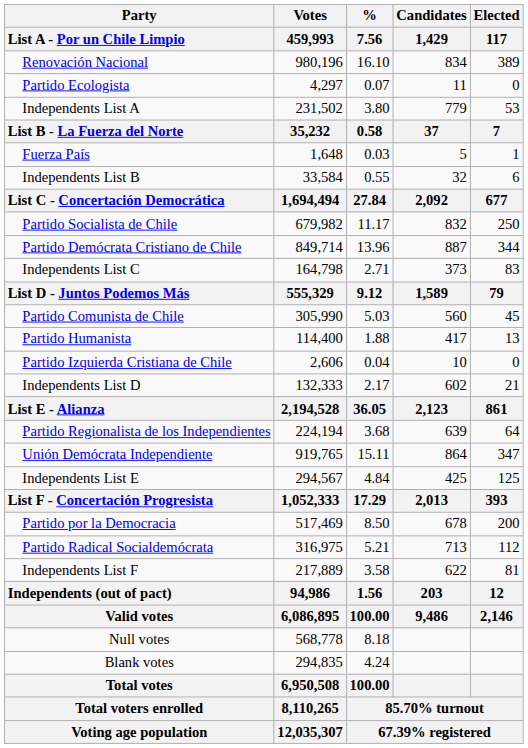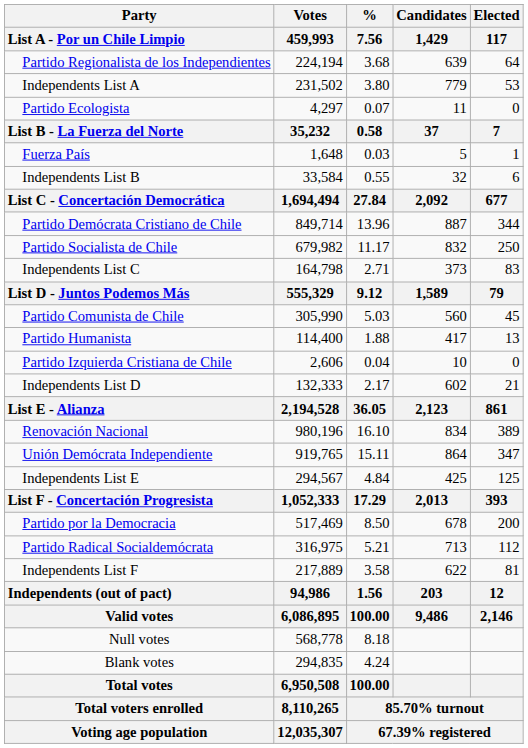 <table class="sortable wikitable" style="text-align: right">
 <tr>
 <th>Party</th>
 <th>Votes</th>
 <th>%</th>
 <th>Candidates</th>
 <th>Elected</th>
 </tr>
 <tr>
 <th style="text-align: left">List A - <a href='#'>Por un Chile Limpio</a></th>
 <th>459,993</th>
 <th>7.56</th>
 <th>1,429</th>
 <th>117</th>
 </tr>
 <tr>
-<td align="left">    <a href='#'>Renovación Nacional</a></td>
-<td>980,196</td>
-<td>16.10</td>
-<td>834</td>
-<td>389</td>
+<td align="left">    <a href='#'>Partido Regionalista de los Independientes</a></td>
+<td>224,194</td>
+<td>3.68</td>
+<td>639</td>
+<td>64</td>
+</tr>
+<tr>
+<td align="left">    Independents List A</td>
+<td>231,502</td>
+<td>3.80</td>
+<td>779</td>
+<td>53</td>
 </tr>
 <tr>
 <td align="left">    <a href='#'>Partido Ecologista</a></td>
 <td>4,297</td>
 <td>0.07</td>
 <td>11</td>
 <td>0</td>
-</tr>
-<tr>
-<td align="left">    Independents List A</td>
-<td>231,502</td>
-<td>3.80</td>
-<td>779</td>
-<td>53</td>
 </tr>
 <tr>
 <th style="text-align: left">List B - <a href='#'>La Fuerza del Norte</a></th>
 <th>35,232</th>
 <th>0.58</th>
 <th>37</th>
 <th>7</th>
 </tr>
 <tr>
 <td align="left">    <a href='#'>Fuerza País</a></td>
 <td>1,648</td>
 <td>0.03</td>
 <td>5</td>
 <td>1</td>
 </tr>
 <tr>
 <td align="left">    Independents List B</td>
 <td>33,584</td>
 <td>0.55</td>
 <td>32</td>
 <td>6</td>
 </tr>
 <tr>
 <th style="text-align: left">List C - <a href='#'>Concertación Democrática</a></th>
 <th>1,694,494</th>
 <th>27.84</th>
 <th>2,092</th>
 <th>677</th>
 </tr>
 <tr>
+<td align="left">    <a href='#'>Partido Demócrata Cristiano de Chile</a></td>
+<td>849,714</td>
+<td>13.96</td>
+<td>887</td>
+<td>344</td>
+</tr>
+<tr>
 <td align="left">    <a href='#'>Partido Socialista de Chile</a></td>
 <td>679,982</td>
 <td>11.17</td>
 <td>832</td>
 <td>250</td>
-</tr>
-<tr>
-<td align="left">    <a href='#'>Partido Demócrata Cristiano de Chile</a></td>
-<td>849,714</td>
-<td>13.96</td>
-<td>887</td>
-<td>344</td>
 </tr>
 <tr>
 <td align="left">    Independents List C</td>
 <td>164,798</td>
 <td>2.71</td>
 <td>373</td>
 <td>83</td>
 </tr>
 <tr>
 <th style="text-align: left">List D - <a href='#'>Juntos Podemos Más</a></th>
 <th>555,329</th>
 <th>9.12</th>
 <th>1,589</th>
 <th>79</th>
 </tr>
 <tr>
 <td align="left">    <a href='#'>Partido Comunista de Chile</a></td>
 <td>305,990</td>
 <td>5.03</td>
 <td>560</td>
 <td>45</td>
 </tr>
 <tr>
 <td align="left">    <a href='#'>Partido Humanista</a></td>
 <td>114,400</td>
 <td>1.88</td>
 <td>417</td>
 <td>13</td>
 </tr>
 <tr>
 <td align="left">    <a href='#'>Partido Izquierda Cristiana de Chile</a></td>
 <td>2,606</td>
 <td>0.04</td>
 <td>10</td>
 <td>0</td>
 </tr>
 <tr>
 <td align="left">    Independents List D</td>
 <td>132,333</td>
 <td>2.17</td>
 <td>602</td>
 <td>21</td>
 </tr>
 <tr>
 <th style="text-align: left">List E - <a href='#'>Alianza</a></th>
 <th>2,194,528</th>
 <th>36.05</th>
 <th>2,123</th>
 <th>861</th>
 </tr>
 <tr>
-<td align="left">    <a href='#'>Partido Regionalista de los Independientes</a></td>
-<td>224,194</td>
-<td>3.68</td>
-<td>639</td>
-<td>64</td>
+<td align="left">    <a href='#'>Renovación Nacional</a></td>
+<td>980,196</td>
+<td>16.10</td>
+<td>834</td>
+<td>389</td>
 </tr>
 <tr>
 <td align="left">    <a href='#'>Unión Demócrata Independiente</a></td>
 <td>919,765</td>
 <td>15.11</td>
 <td>864</td>
 <td>347</td>
 </tr>
 <tr>
 <td align="left">    Independents List E</td>
 <td>294,567</td>
 <td>4.84</td>
 <td>425</td>
 <td>125</td>
 </tr>
 <tr>
 <th style="text-align: left">List F - <a href='#'>Concertación Progresista</a></th>
 <th>1,052,333</th>
 <th>17.29</th>
 <th>2,013</th>
 <th>393</th>
 </tr>
 <tr>
 <td align="left">    <a href='#'>Partido por la Democracia</a></td>
 <td>517,469</td>
 <td>8.50</td>
 <td>678</td>
 <td>200</td>
 </tr>
 <tr>
 <td align="left">    <a href='#'>Partido Radical Socialdemócrata</a></td>
 <td>316,975</td>
 <td>5.21</td>
 <td>713</td>
 <td>112</td>
 </tr>
 <tr>
 <td align="left">    Independents List F</td>
 <td>217,889</td>
 <td>3.58</td>
 <td>622</td>
 <td>81</td>
 </tr>
 <tr>
 <th style="text-align: left">Independents (out of pact)</th>
 <th>94,986</th>
 <th>1.56</th>
 <th>203</th>
 <th>12</th>
 </tr>
 <tr class="sortbottom">
 <th align="left">Valid votes</th>
 <th>6,086,895</th>
 <th>100.00</th>
 <th>9,486</th>
 <th>2,146</th>
 </tr>
 <tr class="sortbottom">
 <td align="center">Null votes</td>
 <td>568,778</td>
 <td>8.18</td>
 <td></td>
 <td></td>
 </tr>
 <tr class="sortbottom">
 <td align="center">Blank votes</td>
 <td>294,835</td>
 <td>4.24</td>
 <td></td>
 <td></td>
 </tr>
 <tr class="sortbottom">
 <th align="left">Total votes</th>
 <th>6,950,508</th>
 <th>100.00</th>
 <th></th>
 <th></th>
 </tr>
 <tr class="sortbottom">
 <th align="left">Total voters enrolled</th>
 <th>8,110,265</th>
 <th colspan="3">85.70% turnout</th>
 </tr>
 <tr class="sortbottom">
 <th align="left">Voting age population</th>
 <th>12,035,307</th>
 <th colspan="3">67.39% registered</th>
 </tr>
 </table>
